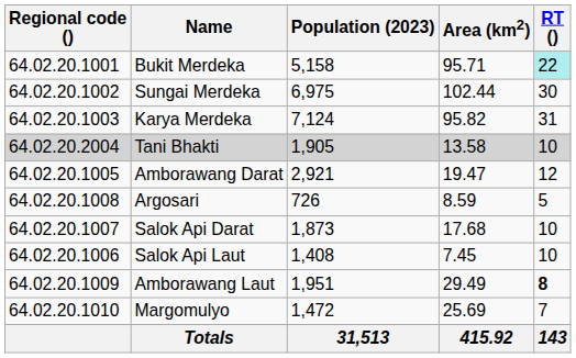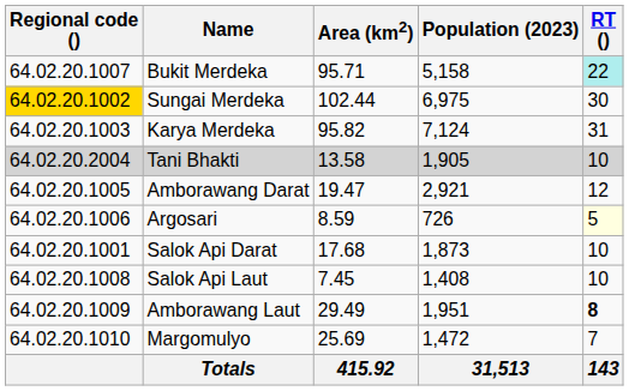 <table class="wikitable sortable">
 <tr>
 <th>Regional code<br>()</th>
 <th>Name</th>
+<th>Area (km<sup>2</sup>)</th>
 <th>Population (2023)</th>
-<th>Area (km<sup>2</sup>)</th>
 <th><a href='#'>RT</a><br>()</th>
 </tr>
 <tr>
-<td>64.02.20.1001</td>
+<td>64.02.20.1007</td>
 <td>Bukit Merdeka</td>
+<td>95.71</td>
 <td>5,158</td>
-<td>95.71</td>
 <td style="background: paleturquoise;">22</td>
 </tr>
 <tr>
-<td>64.02.20.1002</td>
+<td style="background: gold;">64.02.20.1002</td>
 <td>Sungai Merdeka</td>
+<td>102.44</td>
 <td>6,975</td>
-<td>102.44</td>
 <td>30</td>
 </tr>
 <tr>
 <td>64.02.20.1003</td>
 <td>Karya Merdeka</td>
+<td>95.82</td>
 <td>7,124</td>
-<td>95.82</td>
 <td>31</td>
 </tr>
 <tr style="background:lightgrey">
 <td>64.02.20.2004</td>
 <td>Tani Bhakti</td>
+<td>13.58</td>
 <td>1,905</td>
-<td>13.58</td>
 <td>10</td>
 </tr>
 <tr>
 <td>64.02.20.1005</td>
 <td>Amborawang Darat</td>
+<td>19.47</td>
 <td>2,921</td>
-<td>19.47</td>
 <td>12</td>
 </tr>
 <tr>
-<td>64.02.20.1008</td>
+<td>64.02.20.1006</td>
 <td>Argosari</td>
+<td>8.59</td>
 <td>726</td>
-<td>8.59</td>
-<td>5</td>
+<td style="background: lightyellow;">5</td>
 </tr>
 <tr>
-<td>64.02.20.1007</td>
+<td>64.02.20.1001</td>
 <td>Salok Api Darat</td>
+<td>17.68</td>
 <td>1,873</td>
-<td>17.68</td>
 <td>10</td>
 </tr>
 <tr>
-<td>64.02.20.1006</td>
+<td>64.02.20.1008</td>
 <td>Salok Api Laut</td>
+<td>7.45</td>
 <td>1,408</td>
-<td>7.45</td>
 <td>10</td>
 </tr>
 <tr>
 <td>64.02.20.1009</td>
 <td>Amborawang Laut</td>
+<td>29.49</td>
 <td>1,951</td>
-<td>29.49</td>
 <td><strong>8</strong></td>
 </tr>
 <tr>
 <td>64.02.20.1010</td>
 <td>Margomulyo</td>
+<td>25.69</td>
 <td>1,472</td>
-<td>25.69</td>
 <td>7</td>
 </tr>
 <tr>
 <th></th>
 <th><em>Totals</em></th>
+<th><em>415.92</em></th>
 <th><em>31,513</em></th>
-<th><em>415.92</em></th>
 <th><em>143</em></th>
 </tr>
 </table>
